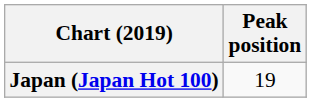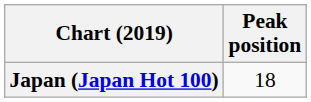 <table class="wikitable sortable plainrowheaders" style="text-align:center;">
 <tr>
 <th scope="col">Chart (2019)</th>
 <th scope="col">Peak<br>position</th>
 </tr>
 <tr>
 <th scope="row">Japan (<a href='#'>Japan Hot 100</a>)</th>
-<td>19</td>
+<td>18</td>
 </tr>
 </table>
